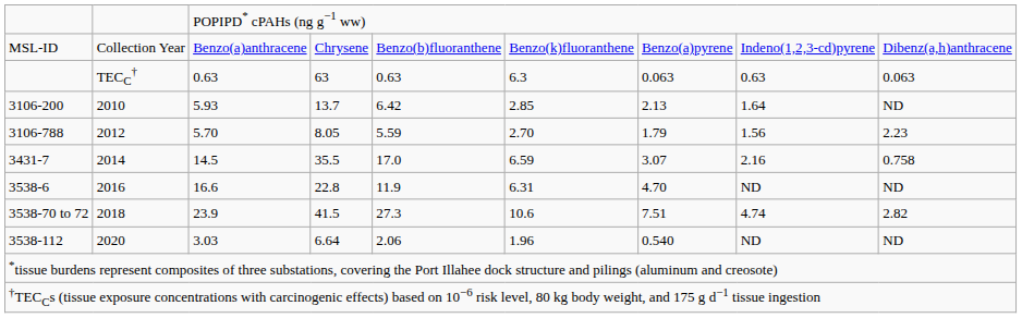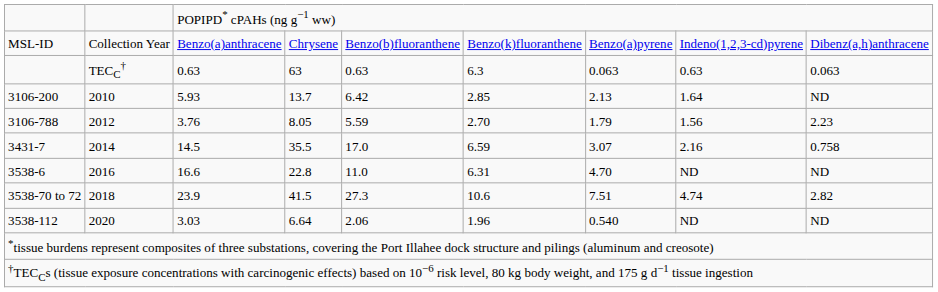 <table class="wikitable">
 <tr>
 <td></td>
 <td></td>
 <td colspan="7"><small>POPIPD<sup>*</sup> cPAHs (ng g<sup>−1</sup> ww)</small></td>
 </tr>
 <tr>
 <td><small>MSL-ID</small></td>
 <td><small>Collection Year</small></td>
 <td><small><a href='#'>Benzo(a)anthracene</a></small></td>
 <td><small><a href='#'>Chrysene</a></small></td>
 <td><small><a href='#'>Benzo(b)fluoranthene</a></small></td>
 <td><small><a href='#'>Benzo(k)fluoranthene</a></small></td>
 <td><small><a href='#'>Benzo(a)pyrene</a></small></td>
 <td><small><a href='#'>Indeno(1,2,3-cd)pyrene</a></small></td>
 <td><small><a href='#'>Dibenz(a,h)anthracene</a></small></td>
 </tr>
 <tr>
 <td></td>
 <td><small>TEC<sub>C</sub><sup>†</sup></small></td>
 <td><small>0.63</small></td>
 <td><small>63</small></td>
 <td><small>0.63</small></td>
 <td><small>6.3</small></td>
 <td><small>0.063</small></td>
 <td><small>0.63</small></td>
 <td><small>0.063</small></td>
 </tr>
 <tr>
 <td><small>3106-200</small></td>
 <td><small>2010</small></td>
 <td><small>5.93</small></td>
 <td><small>13.7</small></td>
 <td><small>6.42</small></td>
 <td><small>2.85</small></td>
 <td><small>2.13</small></td>
 <td><small>1.64</small></td>
 <td><small>ND</small></td>
 </tr>
 <tr>
 <td><small>3106-788</small></td>
 <td><small>2012</small></td>
-<td><small>5.70</small></td>
+<td><small>3.76</small></td>
 <td><small>8.05</small></td>
 <td><small>5.59</small></td>
 <td><small>2.70</small></td>
 <td><small>1.79</small></td>
 <td><small>1.56</small></td>
 <td><small>2.23</small></td>
 </tr>
 <tr>
 <td><small>3431-7</small></td>
 <td><small>2014</small></td>
 <td><small>14.5</small></td>
 <td><small>35.5</small></td>
 <td><small>17.0</small></td>
 <td><small>6.59</small></td>
 <td><small>3.07</small></td>
 <td><small>2.16</small></td>
 <td><small>0.758</small></td>
 </tr>
 <tr>
 <td><small>3538-6</small></td>
 <td><small>2016</small></td>
 <td><small>16.6</small></td>
 <td><small>22.8</small></td>
-<td><small>11.9</small></td>
+<td><small>11.0</small></td>
 <td><small>6.31</small></td>
 <td><small>4.70</small></td>
 <td><small>ND</small></td>
 <td><small>ND</small></td>
 </tr>
 <tr>
 <td><small>3538-70 to 72</small></td>
 <td><small>2018</small></td>
 <td><small>23.9</small></td>
 <td><small>41.5</small></td>
 <td><small>27.3</small></td>
 <td><small>10.6</small></td>
 <td><small>7.51</small></td>
 <td><small>4.74</small></td>
 <td><small>2.82</small></td>
 </tr>
 <tr>
 <td><small>3538-112</small></td>
 <td><small>2020</small></td>
 <td><small>3.03</small></td>
 <td><small>6.64</small></td>
 <td><small>2.06</small></td>
 <td><small>1.96</small></td>
 <td><small>0.540</small></td>
 <td><small>ND</small></td>
 <td><small>ND</small></td>
 </tr>
 <tr>
 <td colspan="9"><small><sup>*</sup>tissue burdens represent composites of three substations, covering the Port Illahee dock structure and pilings (aluminum and creosote)</small></td>
 </tr>
 <tr>
 <td colspan="9"><small><sup>†</sup>TEC<sub>C</sub>s (tissue exposure  concentrations with carcinogenic effects) based on 10<sup>−6</sup> risk level, 80 kg body  weight, and 175 g d<sup>−1</sup> tissue ingestion</small></td>
 </tr>
 </table>
